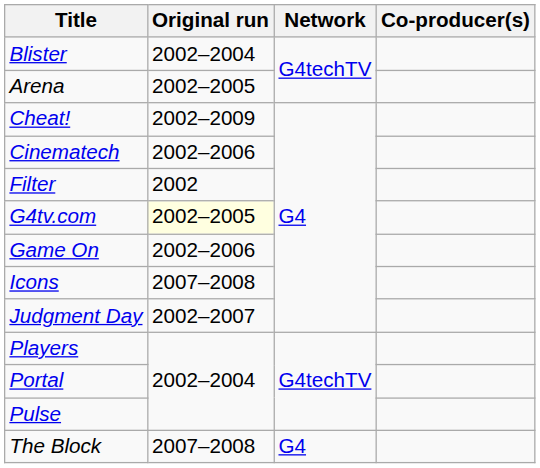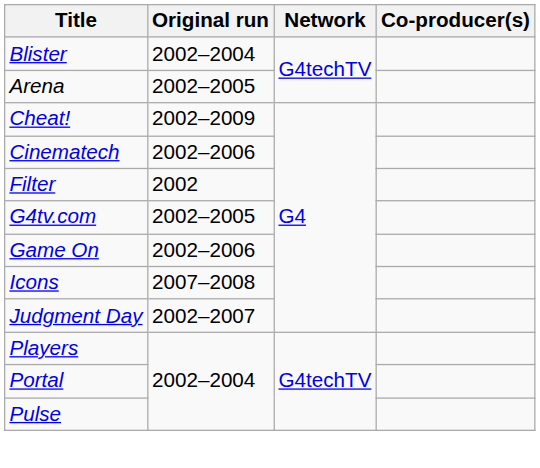 <table class="wikitable sortable">
 <tr>
 <th>Title</th>
 <th>Original run</th>
 <th>Network</th>
 <th>Co-producer(s)</th>
 </tr>
 <tr>
 <td><em><a href='#'>Blister</a></em></td>
 <td>2002–2004</td>
 <td rowspan="2"><a href='#'>G4techTV</a></td>
 <td></td>
 </tr>
 <tr>
 <td><em>Arena</em></td>
 <td>2002–2005</td>
 <td></td>
 </tr>
 <tr>
 <td><em><a href='#'>Cheat!</a></em></td>
 <td>2002–2009</td>
 <td rowspan="7"><a href='#'>G4</a></td>
 <td></td>
 </tr>
 <tr>
 <td><em><a href='#'>Cinematech</a></em></td>
 <td>2002–2006</td>
 <td></td>
 </tr>
 <tr>
 <td><em><a href='#'>Filter</a></em></td>
 <td>2002</td>
 <td></td>
 </tr>
 <tr>
 <td><em><a href='#'>G4tv.com</a></em></td>
-<td style="background: lightyellow;">2002–2005</td>
+<td>2002–2005</td>
 <td></td>
 </tr>
 <tr>
 <td><em><a href='#'>Game On</a></em></td>
 <td>2002–2006</td>
 <td></td>
 </tr>
 <tr>
 <td><em><a href='#'>Icons</a></em></td>
 <td>2007–2008</td>
 <td></td>
 </tr>
 <tr>
 <td><em><a href='#'>Judgment Day</a></em></td>
 <td>2002–2007</td>
 <td></td>
 </tr>
 <tr>
 <td><em><a href='#'>Players</a></em></td>
 <td rowspan="3">2002–2004</td>
 <td rowspan="3"><a href='#'>G4techTV</a></td>
 <td></td>
 </tr>
 <tr>
 <td><em><a href='#'>Portal</a></em></td>
 <td></td>
 </tr>
 <tr>
 <td><em><a href='#'>Pulse</a></em></td>
 <td></td>
 </tr>
-<tr>
-<td><em>The Block</em></td>
-<td>2007–2008</td>
-<td><a href='#'>G4</a></td>
-<td></td>
-</tr>
 </table>
